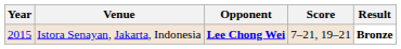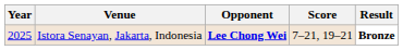 <table class="sortable wikitable" style="font-size: 90%;">
 <tr>
 <th>Year</th>
 <th>Venue</th>
 <th>Opponent</th>
 <th>Score</th>
 <th>Result</th>
 </tr>
 <tr style="background:#F3E6D7">
-<td align="center"><a href='#'>2015</a></td>
+<td align="center"><a href='#'>2025</a></td>
 <td align="left"><a href='#'>Istora Senayan</a>, <a href='#'>Jakarta</a>, Indonesia</td>
 <td align="left"><strong> <a href='#'>Lee Chong Wei</a></strong></td>
 <td align="left">7–21, 19–21</td>
 <td style="text-align:left; background:white"> <strong>Bronze</strong></td>
 </tr>
 </table>
